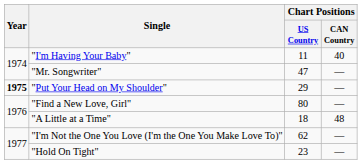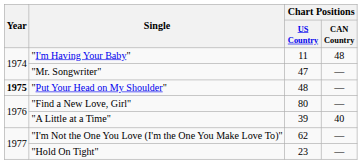 <table class="wikitable">
 <tr>
 <th rowspan="2">Year</th>
 <th rowspan="2">Single</th>
 <th colspan="2">Chart Positions</th>
 </tr>
 <tr>
 <th width="50"><small><a href='#'>US Country</a></small></th>
 <th width="50"><small>CAN Country</small></th>
 </tr>
 <tr>
 <td rowspan=2>1974</td>
 <td>"<a href='#'>I'm Having Your Baby</a>"</td>
 <td align=center>11</td>
-<td align=center>40</td>
+<td align=center>48</td>
 </tr>
 <tr>
 <td>"Mr. Songwriter"</td>
 <td align=center>47</td>
 <td align=center>—</td>
 </tr>
 <tr>
 <td><strong>1975</strong></td>
 <td>"<a href='#'>Put Your Head on My Shoulder</a>"</td>
-<td align=center>29</td>
+<td align=center>48</td>
 <td align=center>—</td>
 </tr>
 <tr>
 <td rowspan=2>1976</td>
 <td>"Find a New Love, Girl"</td>
 <td align=center>80</td>
 <td align=center>—</td>
 </tr>
 <tr>
 <td>"A Little at a Time"</td>
-<td align=center>18</td>
-<td align=center>48</td>
+<td align=center>39</td>
+<td align=center>40</td>
 </tr>
 <tr>
 <td rowspan=2>1977</td>
 <td>"I'm Not the One You Love (I'm the One You Make Love To)"</td>
 <td align=center>62</td>
 <td align=center>—</td>
 </tr>
 <tr>
 <td>"Hold On Tight"</td>
 <td align=center>23</td>
 <td align=center>—</td>
 </tr>
 </table>
